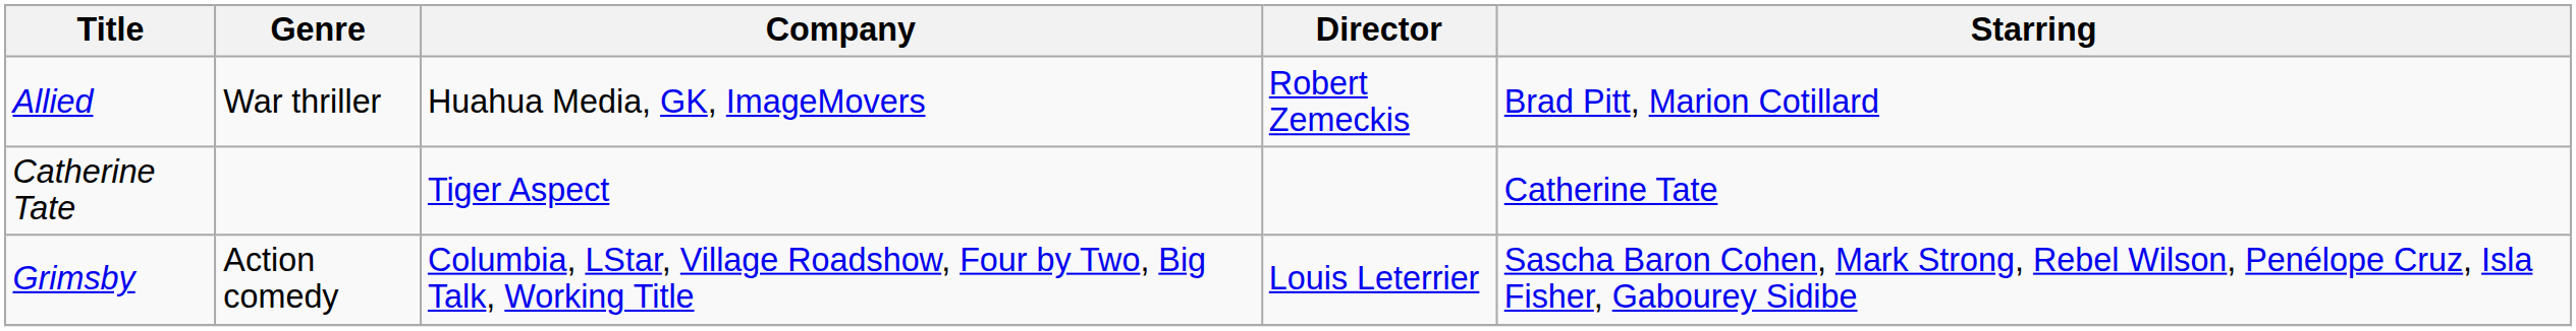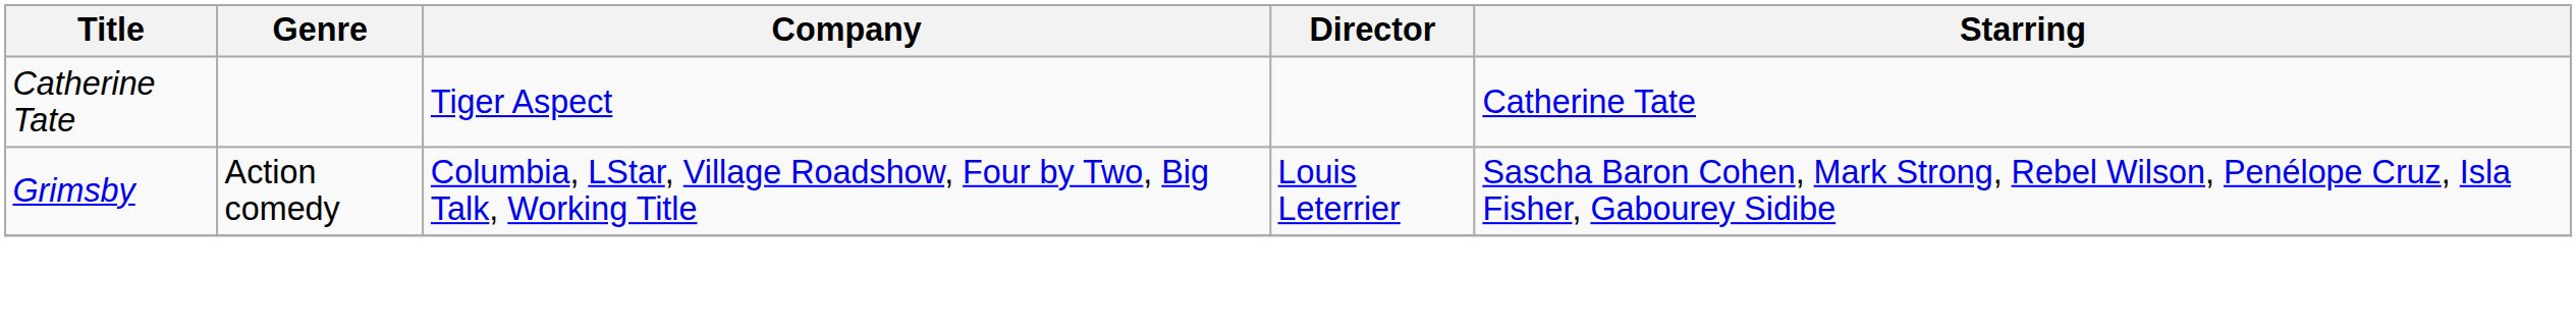 <table class="wikitable unsortable">
 <tr>
 <th>Title</th>
 <th>Genre</th>
 <th>Company</th>
 <th>Director</th>
 <th>Starring</th>
-</tr>
-<tr>
-<td><em><a href='#'>Allied</a></em></td>
-<td>War thriller</td>
-<td>Huahua Media, <a href='#'>GK</a>, <a href='#'>ImageMovers</a></td>
-<td><a href='#'>Robert Zemeckis</a></td>
-<td><a href='#'>Brad Pitt</a>, <a href='#'>Marion Cotillard</a></td>
 </tr>
 <tr>
 <td><em>Catherine Tate</em></td>
 <td></td>
 <td><a href='#'>Tiger Aspect</a></td>
 <td></td>
 <td><a href='#'>Catherine Tate</a></td>
 </tr>
 <tr>
 <td><em><a href='#'>Grimsby</a></em></td>
 <td>Action comedy</td>
 <td><a href='#'>Columbia</a>, <a href='#'>LStar</a>, <a href='#'>Village Roadshow</a>, <a href='#'>Four by Two</a>, <a href='#'>Big Talk</a>, <a href='#'>Working Title</a></td>
 <td><a href='#'>Louis Leterrier</a></td>
 <td><a href='#'>Sascha Baron Cohen</a>, <a href='#'>Mark Strong</a>, <a href='#'>Rebel Wilson</a>, <a href='#'>Penélope Cruz</a>, <a href='#'>Isla Fisher</a>, <a href='#'>Gabourey Sidibe</a></td>
 </tr>
 <tr>
 </tr>
 </table>
